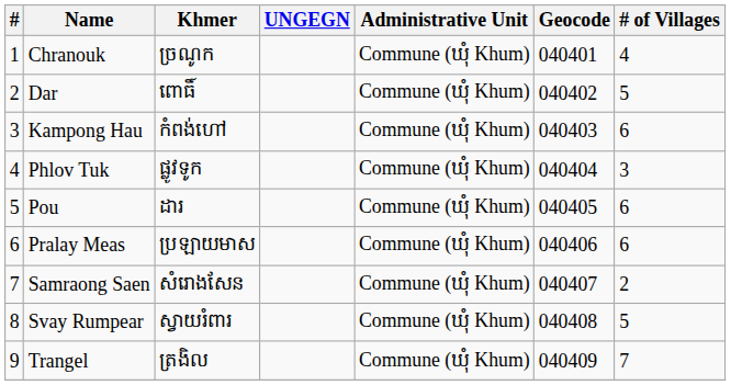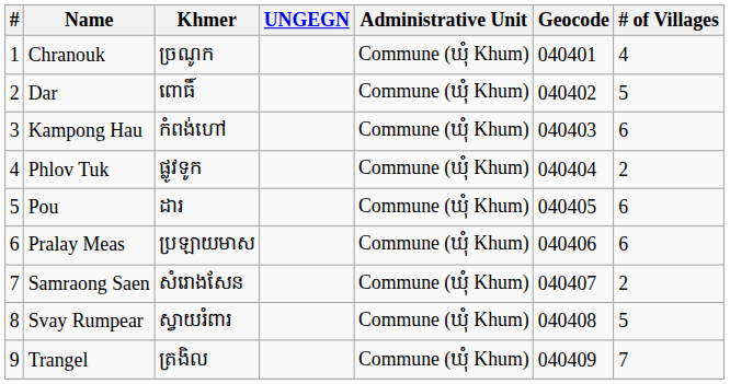 <table class="wikitable sortable">
 <tr>
 <th>#</th>
 <th>Name</th>
 <th>Khmer</th>
 <th><a href='#'>UNGEGN</a></th>
 <th>Administrative Unit</th>
 <th>Geocode</th>
 <th># of Villages</th>
 </tr>
 <tr>
 <td>1</td>
 <td>Chranouk</td>
 <td>ច្រណូក</td>
 <td></td>
 <td>Commune (ឃុំ Khum)</td>
 <td>040401</td>
 <td>4</td>
 </tr>
 <tr>
 <td>2</td>
 <td>Dar</td>
 <td>ពោធិ៍</td>
 <td></td>
 <td>Commune (ឃុំ Khum)</td>
 <td>040402</td>
 <td>5</td>
 </tr>
 <tr>
 <td>3</td>
 <td>Kampong Hau</td>
 <td>កំពង់ហៅ</td>
 <td></td>
 <td>Commune (ឃុំ Khum)</td>
 <td>040403</td>
 <td>6</td>
 </tr>
 <tr>
 <td>4</td>
 <td>Phlov Tuk</td>
 <td>ផ្លូវទូក</td>
 <td></td>
 <td>Commune (ឃុំ Khum)</td>
 <td>040404</td>
-<td>3</td>
+<td>2</td>
 </tr>
 <tr>
 <td>5</td>
 <td>Pou</td>
 <td>ដារ</td>
 <td></td>
 <td>Commune (ឃុំ Khum)</td>
 <td>040405</td>
 <td>6</td>
 </tr>
 <tr>
 <td>6</td>
 <td>Pralay Meas</td>
 <td>ប្រឡាយមាស</td>
 <td></td>
 <td>Commune (ឃុំ Khum)</td>
 <td>040406</td>
 <td>6</td>
 </tr>
 <tr>
 <td>7</td>
 <td>Samraong Saen</td>
 <td>សំរោងសែន</td>
 <td></td>
 <td>Commune (ឃុំ Khum)</td>
 <td>040407</td>
 <td>2</td>
 </tr>
 <tr>
 <td>8</td>
 <td>Svay Rumpear</td>
 <td>ស្វាយរំពារ</td>
 <td></td>
 <td>Commune (ឃុំ Khum)</td>
 <td>040408</td>
 <td>5</td>
 </tr>
 <tr>
 <td>9</td>
 <td>Trangel</td>
 <td>ត្រងិល</td>
 <td></td>
 <td>Commune (ឃុំ Khum)</td>
 <td>040409</td>
 <td>7</td>
 </tr>
 <tr>
 </tr>
 </table>
